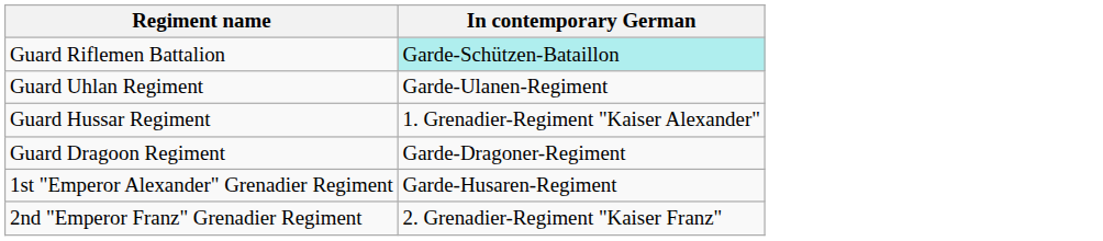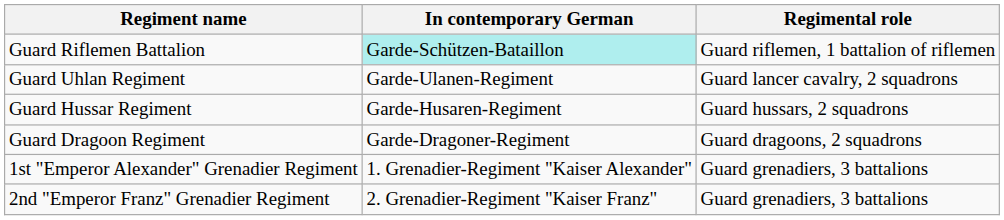 <table class="wikitable">
 <tr>
 <th>Regiment name</th>
 <th>In contemporary German</th>
+<th>Regimental role</th>
 </tr>
 <tr>
 <td>Guard Riflemen Battalion</td>
 <td style="background: paleturquoise;">Garde-Schützen-Bataillon</td>
+<td>Guard riflemen, 1 battalion of riflemen</td>
 </tr>
 <tr>
 <td>Guard Uhlan Regiment</td>
 <td>Garde-Ulanen-Regiment</td>
+<td>Guard lancer cavalry, 2 squadrons</td>
 </tr>
 <tr>
 <td>Guard Hussar Regiment</td>
-<td>1. Grenadier-Regiment "Kaiser Alexander"</td>
+<td>Garde-Husaren-Regiment</td>
+<td>Guard hussars, 2 squadrons</td>
 </tr>
 <tr>
 <td>Guard Dragoon Regiment</td>
 <td>Garde-Dragoner-Regiment</td>
+<td>Guard dragoons, 2 squadrons</td>
 </tr>
 <tr>
 <td>1st "Emperor Alexander" Grenadier Regiment</td>
-<td>Garde-Husaren-Regiment</td>
+<td>1. Grenadier-Regiment "Kaiser Alexander"</td>
+<td>Guard grenadiers, 3 battalions</td>
 </tr>
 <tr>
 <td>2nd "Emperor Franz" Grenadier Regiment</td>
 <td>2. Grenadier-Regiment "Kaiser Franz"</td>
+<td>Guard grenadiers, 3 battalions</td>
 </tr>
 </table>
